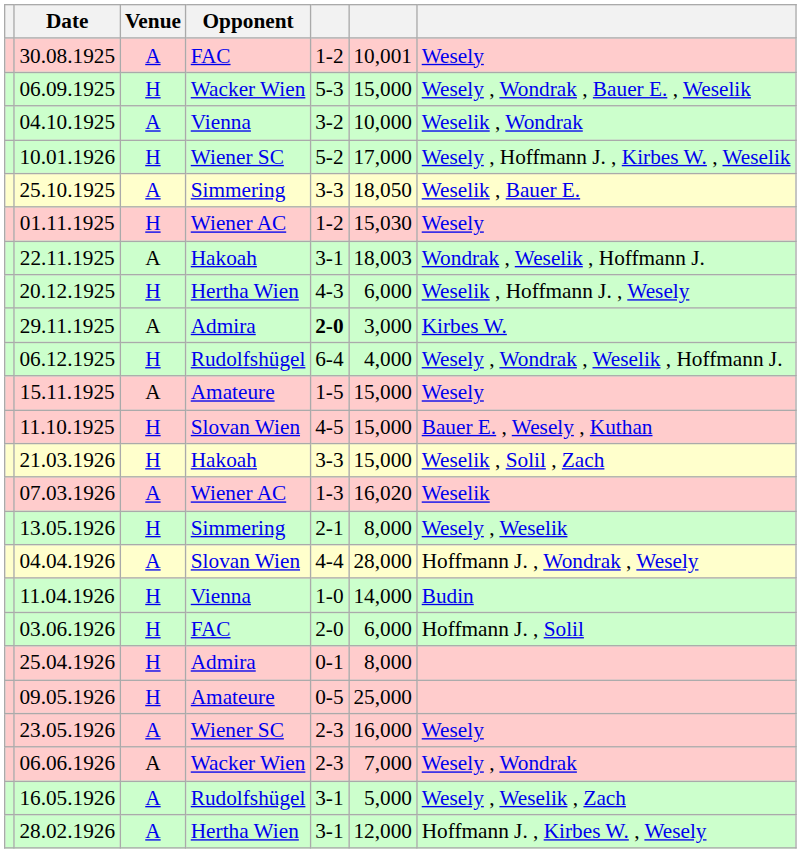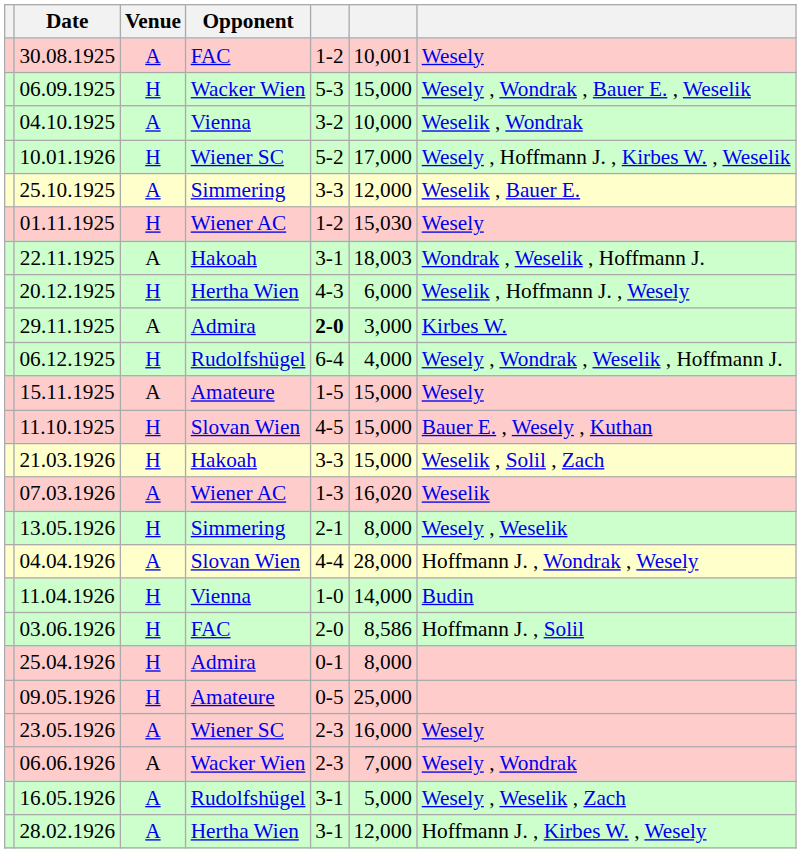 <table class="wikitable" Style="text-align: center">
 <tr>
 <th></th>
 <th>Date</th>
 <th>Venue</th>
 <th>Opponent</th>
 <th></th>
 <th></th>
 <th></th>
 </tr>
 <tr style="background:#fcc">
 <td></td>
 <td>30.08.1925</td>
 <td><a href='#'>A</a></td>
 <td align="left"><a href='#'>FAC</a></td>
 <td>1-2</td>
 <td align="right">10,001</td>
 <td align="left"><a href='#'>Wesely</a> </td>
 </tr>
 <tr style="background:#cfc">
 <td></td>
 <td>06.09.1925</td>
 <td><a href='#'>H</a></td>
 <td align="left"><a href='#'>Wacker Wien</a></td>
 <td>5-3</td>
 <td align="right">15,000</td>
 <td align="left"><a href='#'>Wesely</a> , <a href='#'>Wondrak</a>  , <a href='#'>Bauer E.</a> , <a href='#'>Weselik</a> </td>
 </tr>
 <tr style="background:#cfc">
 <td></td>
 <td>04.10.1925</td>
 <td><a href='#'>A</a></td>
 <td align="left"><a href='#'>Vienna</a></td>
 <td>3-2</td>
 <td align="right">10,000</td>
 <td align="left"><a href='#'>Weselik</a>  , <a href='#'>Wondrak</a> </td>
 </tr>
 <tr style="background:#cfc">
 <td></td>
 <td>10.01.1926</td>
 <td><a href='#'>H</a></td>
 <td align="left"><a href='#'>Wiener SC</a></td>
 <td>5-2</td>
 <td align="right">17,000</td>
 <td align="left"><a href='#'>Wesely</a>  , Hoffmann J. , <a href='#'>Kirbes W.</a> , <a href='#'>Weselik</a> </td>
 </tr>
 <tr style="background:#ffc">
 <td></td>
 <td>25.10.1925</td>
 <td><a href='#'>A</a></td>
 <td align="left"><a href='#'>Simmering</a></td>
 <td>3-3</td>
-<td align="right">18,050</td>
+<td align="right">12,000</td>
 <td align="left"><a href='#'>Weselik</a>  , <a href='#'>Bauer E.</a> </td>
 </tr>
 <tr style="background:#fcc">
 <td></td>
 <td>01.11.1925</td>
 <td><a href='#'>H</a></td>
 <td align="left"><a href='#'>Wiener AC</a></td>
 <td>1-2</td>
 <td align="right">15,030</td>
 <td align="left"><a href='#'>Wesely</a> </td>
 </tr>
 <tr style="background:#cfc">
 <td></td>
 <td>22.11.1925</td>
 <td>A</td>
 <td align="left"><a href='#'>Hakoah</a></td>
 <td>3-1</td>
 <td align="right">18,003</td>
 <td align="left"><a href='#'>Wondrak</a> , <a href='#'>Weselik</a> , Hoffmann J. </td>
 </tr>
 <tr style="background:#cfc">
 <td></td>
 <td>20.12.1925</td>
 <td><a href='#'>H</a></td>
 <td align="left"><a href='#'>Hertha Wien</a></td>
 <td>4-3</td>
 <td align="right">6,000</td>
 <td align="left"><a href='#'>Weselik</a> , Hoffmann J.  , <a href='#'>Wesely</a> </td>
 </tr>
 <tr style="background:#cfc">
 <td></td>
 <td>29.11.1925</td>
 <td>A</td>
 <td align="left"><a href='#'>Admira</a></td>
 <td><strong>2-0</strong></td>
 <td align="right">3,000</td>
 <td align="left"><a href='#'>Kirbes W.</a>  </td>
 </tr>
 <tr style="background:#cfc">
 <td></td>
 <td>06.12.1925</td>
 <td><a href='#'>H</a></td>
 <td align="left"><a href='#'>Rudolfshügel</a></td>
 <td>6-4</td>
 <td align="right">4,000</td>
 <td align="left"><a href='#'>Wesely</a>  , <a href='#'>Wondrak</a> , <a href='#'>Weselik</a>  , Hoffmann J. </td>
 </tr>
 <tr style="background:#fcc">
 <td></td>
 <td>15.11.1925</td>
 <td>A</td>
 <td align="left"><a href='#'>Amateure</a></td>
 <td>1-5</td>
 <td align="right">15,000</td>
 <td align="left"><a href='#'>Wesely</a> </td>
 </tr>
 <tr style="background:#fcc">
 <td></td>
 <td>11.10.1925</td>
 <td><a href='#'>H</a></td>
 <td align="left"><a href='#'>Slovan Wien</a></td>
 <td>4-5</td>
 <td align="right">15,000</td>
 <td align="left"><a href='#'>Bauer E.</a> , <a href='#'>Wesely</a>  , <a href='#'>Kuthan</a> </td>
 </tr>
 <tr style="background:#ffc">
 <td></td>
 <td>21.03.1926</td>
 <td><a href='#'>H</a></td>
 <td align="left"><a href='#'>Hakoah</a></td>
 <td>3-3</td>
 <td align="right">15,000</td>
 <td align="left"><a href='#'>Weselik</a> , <a href='#'>Solil</a> , <a href='#'>Zach</a> </td>
 </tr>
 <tr style="background:#fcc">
 <td></td>
 <td>07.03.1926</td>
 <td><a href='#'>A</a></td>
 <td align="left"><a href='#'>Wiener AC</a></td>
 <td>1-3</td>
 <td align="right">16,020</td>
 <td align="left"><a href='#'>Weselik</a> </td>
 </tr>
 <tr style="background:#cfc">
 <td></td>
 <td>13.05.1926</td>
 <td><a href='#'>H</a></td>
 <td align="left"><a href='#'>Simmering</a></td>
 <td>2-1</td>
 <td align="right">8,000</td>
 <td align="left"><a href='#'>Wesely</a> , <a href='#'>Weselik</a> </td>
 </tr>
 <tr style="background:#ffc">
 <td></td>
 <td>04.04.1926</td>
 <td><a href='#'>A</a></td>
 <td align="left"><a href='#'>Slovan Wien</a></td>
 <td>4-4</td>
 <td align="right">28,000</td>
 <td align="left">Hoffmann J.  , <a href='#'>Wondrak</a> , <a href='#'>Wesely</a> </td>
 </tr>
 <tr style="background:#cfc">
 <td></td>
 <td>11.04.1926</td>
 <td><a href='#'>H</a></td>
 <td align="left"><a href='#'>Vienna</a></td>
 <td>1-0</td>
 <td align="right">14,000</td>
 <td align="left"><a href='#'>Budin</a> </td>
 </tr>
 <tr style="background:#cfc">
 <td></td>
 <td>03.06.1926</td>
 <td><a href='#'>H</a></td>
 <td align="left"><a href='#'>FAC</a></td>
 <td>2-0</td>
-<td align="right">6,000</td>
+<td align="right">8,586</td>
 <td align="left">Hoffmann J. , <a href='#'>Solil</a> </td>
 </tr>
 <tr style="background:#fcc">
 <td></td>
 <td>25.04.1926</td>
 <td><a href='#'>H</a></td>
 <td align="left"><a href='#'>Admira</a></td>
 <td>0-1</td>
 <td align="right">8,000</td>
 <td align="left"></td>
 </tr>
 <tr style="background:#fcc">
 <td></td>
 <td>09.05.1926</td>
 <td><a href='#'>H</a></td>
 <td align="left"><a href='#'>Amateure</a></td>
 <td>0-5</td>
 <td align="right">25,000</td>
 <td align="left"></td>
 </tr>
 <tr style="background:#fcc">
 <td></td>
 <td>23.05.1926</td>
 <td><a href='#'>A</a></td>
 <td align="left"><a href='#'>Wiener SC</a></td>
 <td>2-3</td>
 <td align="right">16,000</td>
 <td align="left"><a href='#'>Wesely</a>  </td>
 </tr>
 <tr style="background:#fcc">
 <td></td>
 <td>06.06.1926</td>
 <td>A</td>
 <td align="left"><a href='#'>Wacker Wien</a></td>
 <td>2-3</td>
 <td align="right">7,000</td>
 <td align="left"><a href='#'>Wesely</a> , <a href='#'>Wondrak</a> </td>
 </tr>
 <tr style="background:#cfc">
 <td></td>
 <td>16.05.1926</td>
 <td><a href='#'>A</a></td>
 <td align="left"><a href='#'>Rudolfshügel</a></td>
 <td>3-1</td>
 <td align="right">5,000</td>
 <td align="left"><a href='#'>Wesely</a> , <a href='#'>Weselik</a> , <a href='#'>Zach</a> </td>
 </tr>
 <tr style="background:#cfc">
 <td></td>
 <td>28.02.1926</td>
 <td><a href='#'>A</a></td>
 <td align="left"><a href='#'>Hertha Wien</a></td>
 <td>3-1</td>
 <td align="right">12,000</td>
 <td align="left">Hoffmann J. , <a href='#'>Kirbes W.</a> , <a href='#'>Wesely</a> </td>
 </tr>
 </table>
